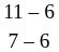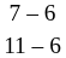 <table style="text-align:center">
 <tr>
 <th width=200></th>
 <th width=100></th>
 <th width=200></th>
 </tr>
 <tr>
 <td align=right><strong></strong></td>
-<td>11 – 6</td>
+<td>7 – 6</td>
 <td align=left></td>
 </tr>
 <tr>
 <td align=right><strong></strong></td>
-<td>7 – 6</td>
+<td>11 – 6</td>
 <td align=left></td>
 </tr>
 </table>
